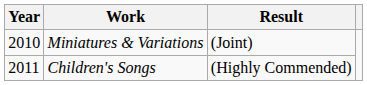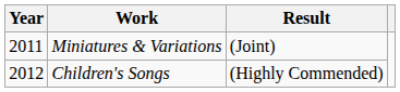 <table class="wikitable">
 <tr>
 <th>Year</th>
 <th>Work</th>
 <th>Result</th>
 <th></th>
 </tr>
 <tr>
-<td>2010</td>
+<td>2011</td>
 <td><em>Miniatures & Variations</em></td>
 <td> (Joint)</td>
 <td rowspan="2"></td>
 </tr>
 <tr>
-<td>2011</td>
+<td>2012</td>
 <td><em>Children's Songs</em></td>
 <td> (Highly Commended)</td>
 </tr>
 </table>
